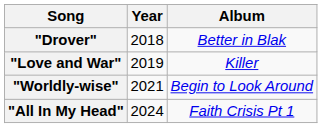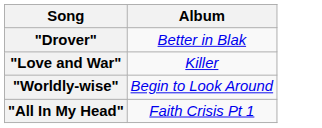 <table class="wikitable plainrowheaders" style="text-align:center;">
 <tr>
 <th>Song</th>
-<th>Year</th>
 <th>Album</th>
 </tr>
 <tr>
 <th scope="row">"Drover"<br></th>
-<td>2018</td>
 <td><em><a href='#'>Better in Blak</a></em></td>
 </tr>
 <tr>
 <th scope="row">"Love and War"<br></th>
-<td>2019</td>
 <td><em><a href='#'>Killer</a></em></td>
 </tr>
 <tr>
 <th scope="row">"Worldly-wise"<br></th>
-<td>2021</td>
 <td><em><a href='#'>Begin to Look Around</a></em></td>
 </tr>
 <tr>
 <th scope="row">"All In My Head"<br></th>
-<td>2024</td>
 <td><em><a href='#'>Faith Crisis Pt 1</a></em></td>
 </tr>
 </table>
